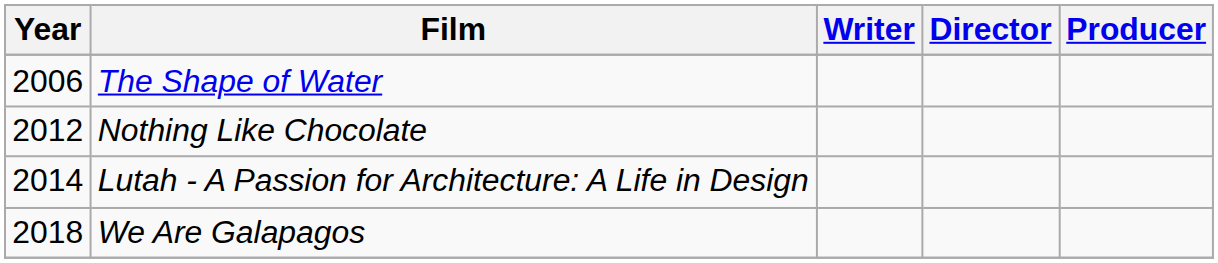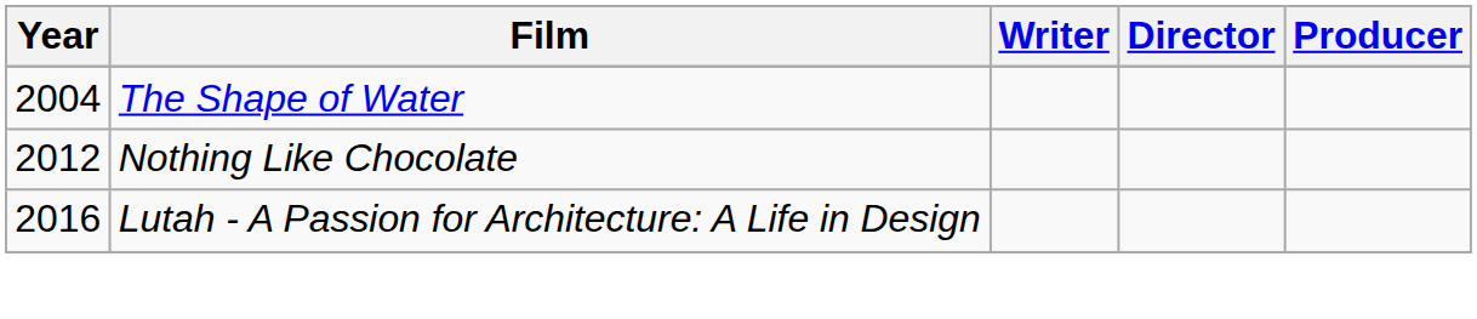 <table class="wikitable sortable">
 <tr>
 <th>Year</th>
 <th>Film</th>
 <th><a href='#'>Writer</a></th>
 <th><a href='#'>Director</a></th>
 <th><a href='#'>Producer</a></th>
 </tr>
 <tr>
 </tr>
 <tr>
-<td>2006</td>
+<td>2004</td>
 <td><em><a href='#'>The Shape of Water</a></em></td>
 <td style="text-align:center;"></td>
 <td style="text-align:center;"></td>
 <td style="text-align:center;"></td>
 </tr>
 <tr>
 <td>2012</td>
 <td><em>Nothing Like Chocolate</em></td>
 <td style="text-align:center;"></td>
 <td style="text-align:center;"></td>
 <td style="text-align:center;"></td>
 </tr>
 <tr>
-<td>2014</td>
+<td>2016</td>
 <td><em>Lutah - A Passion for Architecture: A Life in Design</em></td>
-<td style="text-align:center;"></td>
-<td style="text-align:center;"></td>
-<td style="text-align:center;"></td>
-</tr>
-<tr>
-<td>2018</td>
-<td><em>We Are Galapagos</em></td>
 <td style="text-align:center;"></td>
 <td style="text-align:center;"></td>
 <td style="text-align:center;"></td>
 </tr>
 <tr>
 </tr>
 </table>
